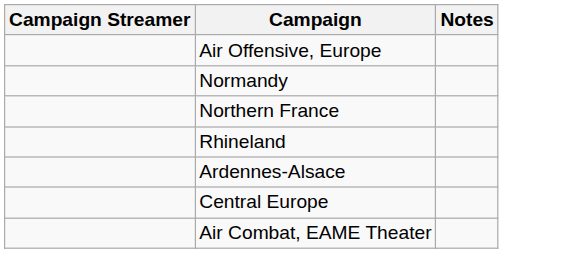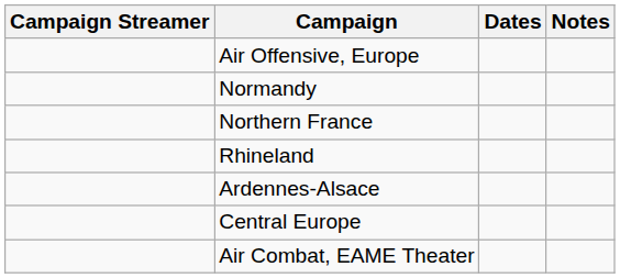 <table class="wikitable">
 <tr>
 <th>Campaign Streamer</th>
 <th>Campaign</th>
+<th>Dates</th>
 <th>Notes</th>
 </tr>
 <tr>
 <td></td>
 <td>Air Offensive, Europe</td>
 <td></td>
+<td></td>
 </tr>
 <tr>
 <td></td>
 <td>Normandy</td>
+<td></td>
 <td></td>
 </tr>
 <tr>
 <td></td>
 <td>Northern France</td>
 <td></td>
+<td></td>
 </tr>
 <tr>
 <td></td>
 <td>Rhineland</td>
+<td></td>
 <td></td>
 </tr>
 <tr>
 <td></td>
 <td>Ardennes-Alsace</td>
 <td></td>
+<td></td>
 </tr>
 <tr>
 <td></td>
 <td>Central Europe</td>
+<td></td>
 <td></td>
 </tr>
 <tr>
 <td></td>
 <td>Air Combat, EAME Theater</td>
 <td></td>
+<td></td>
 </tr>
 </table>
